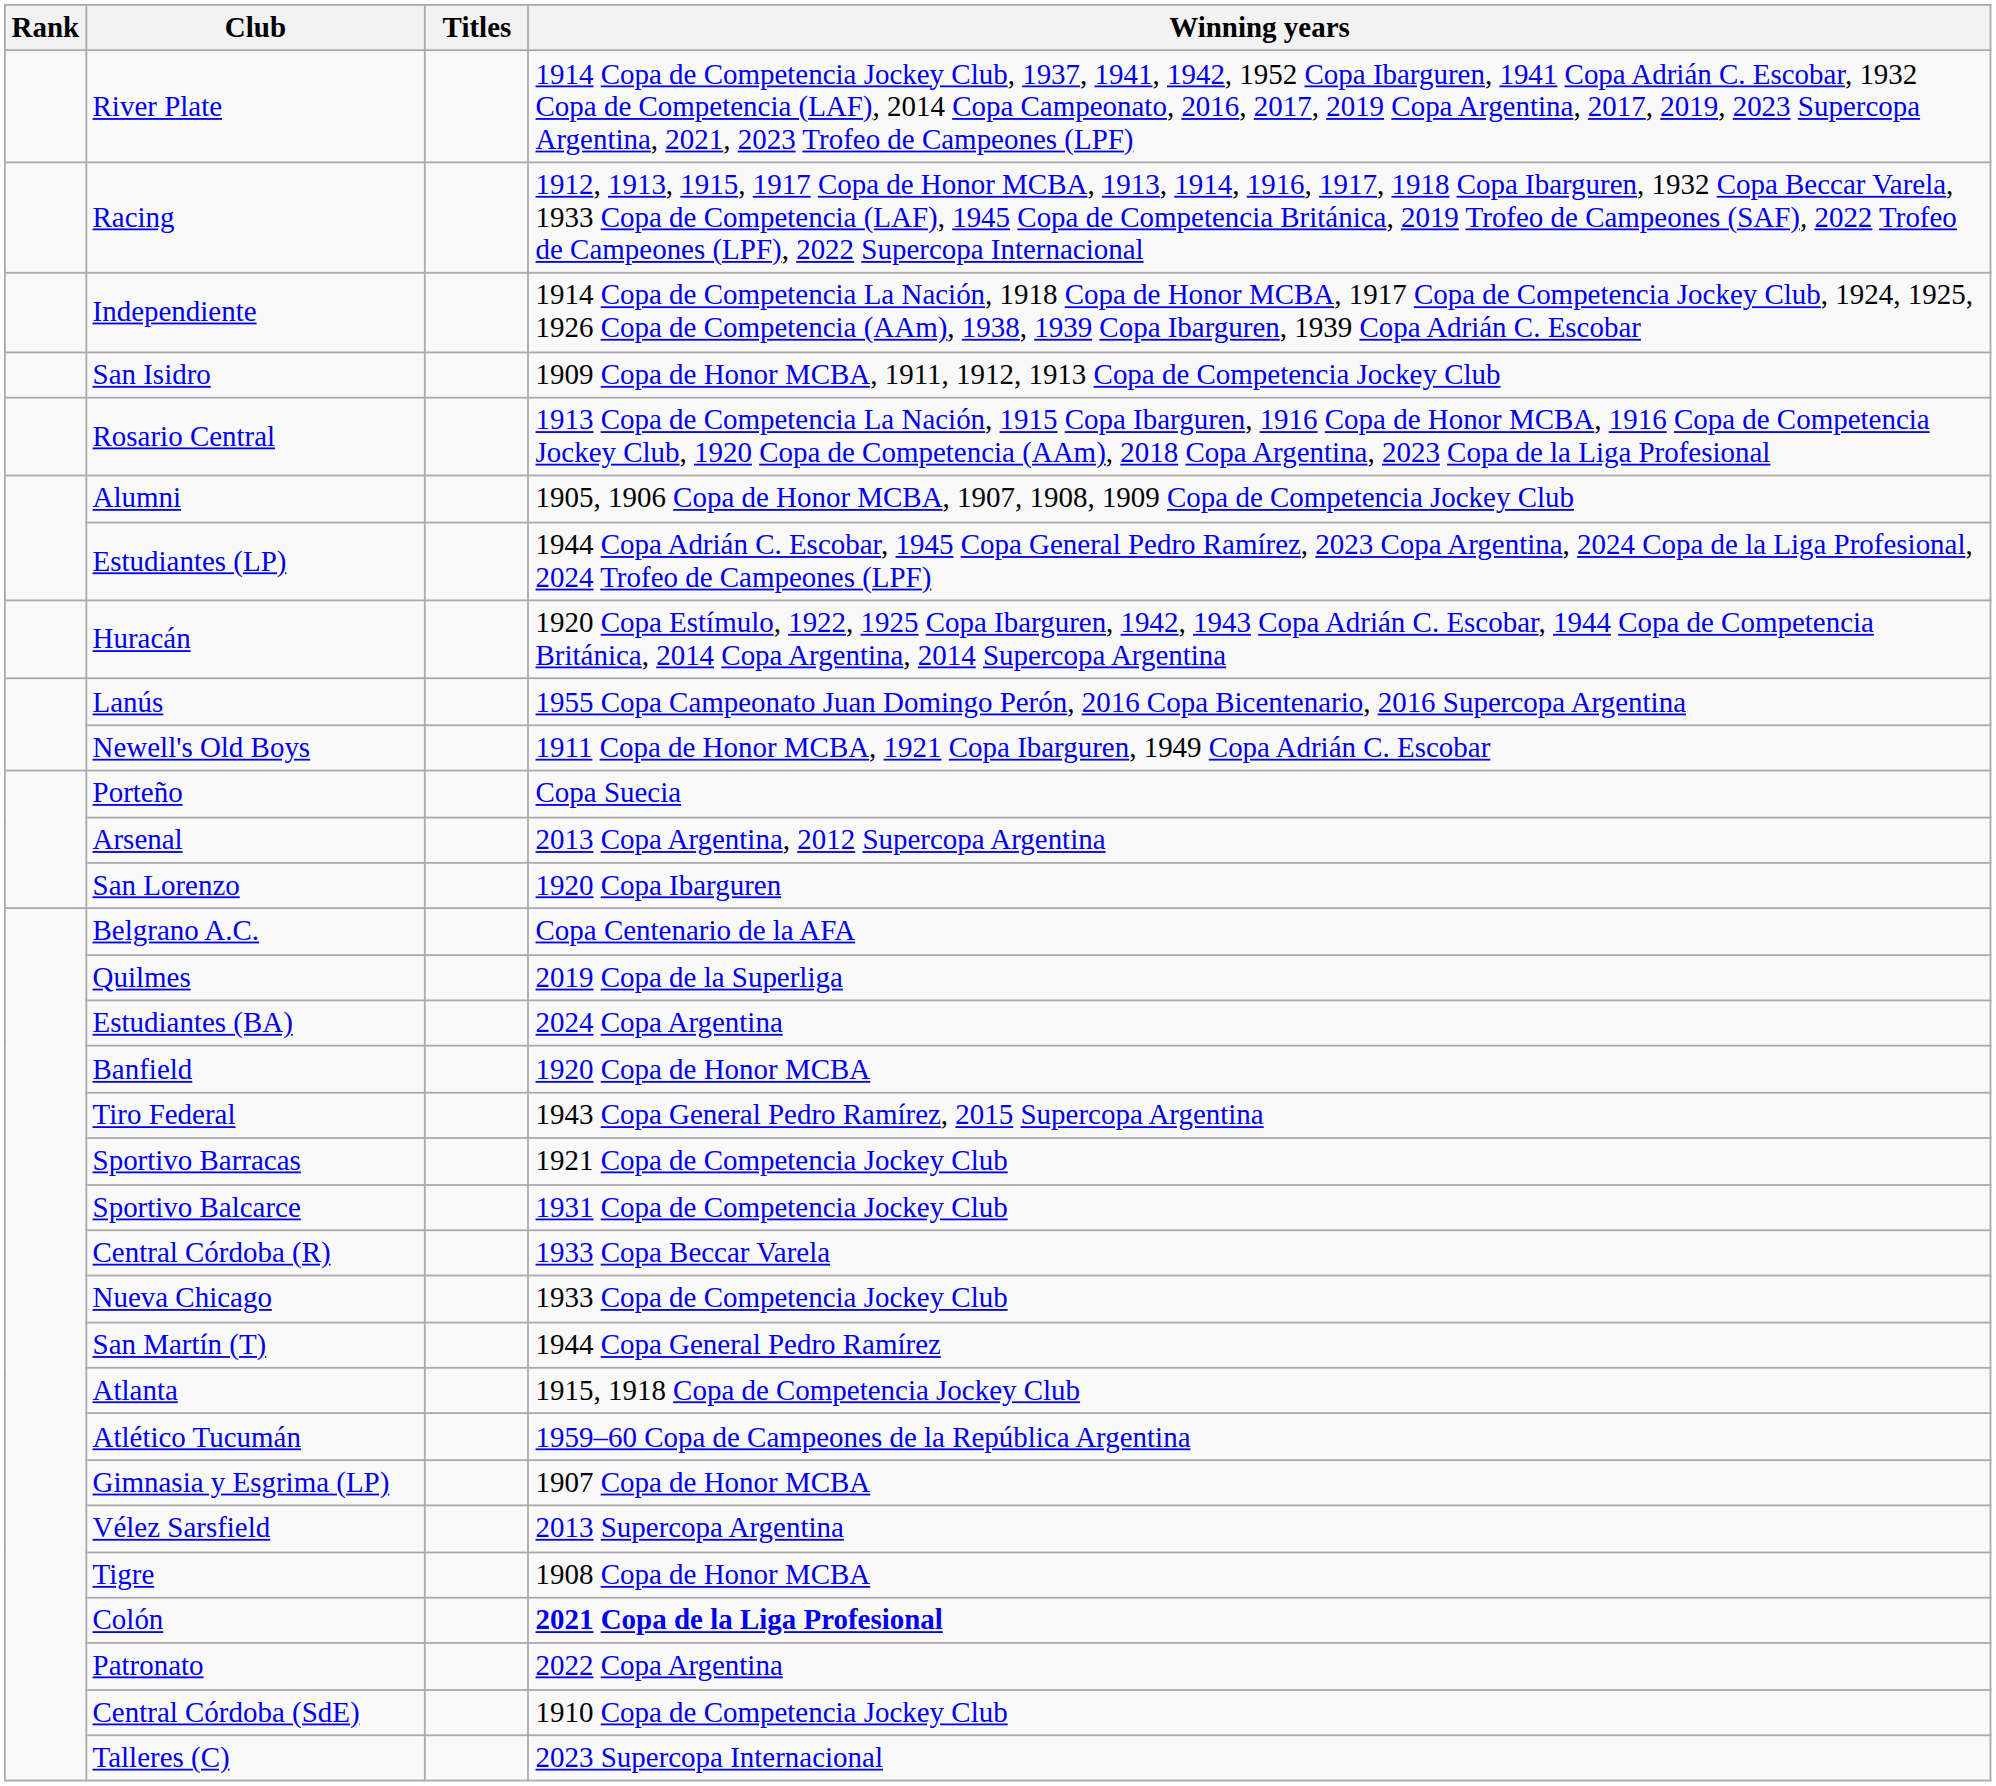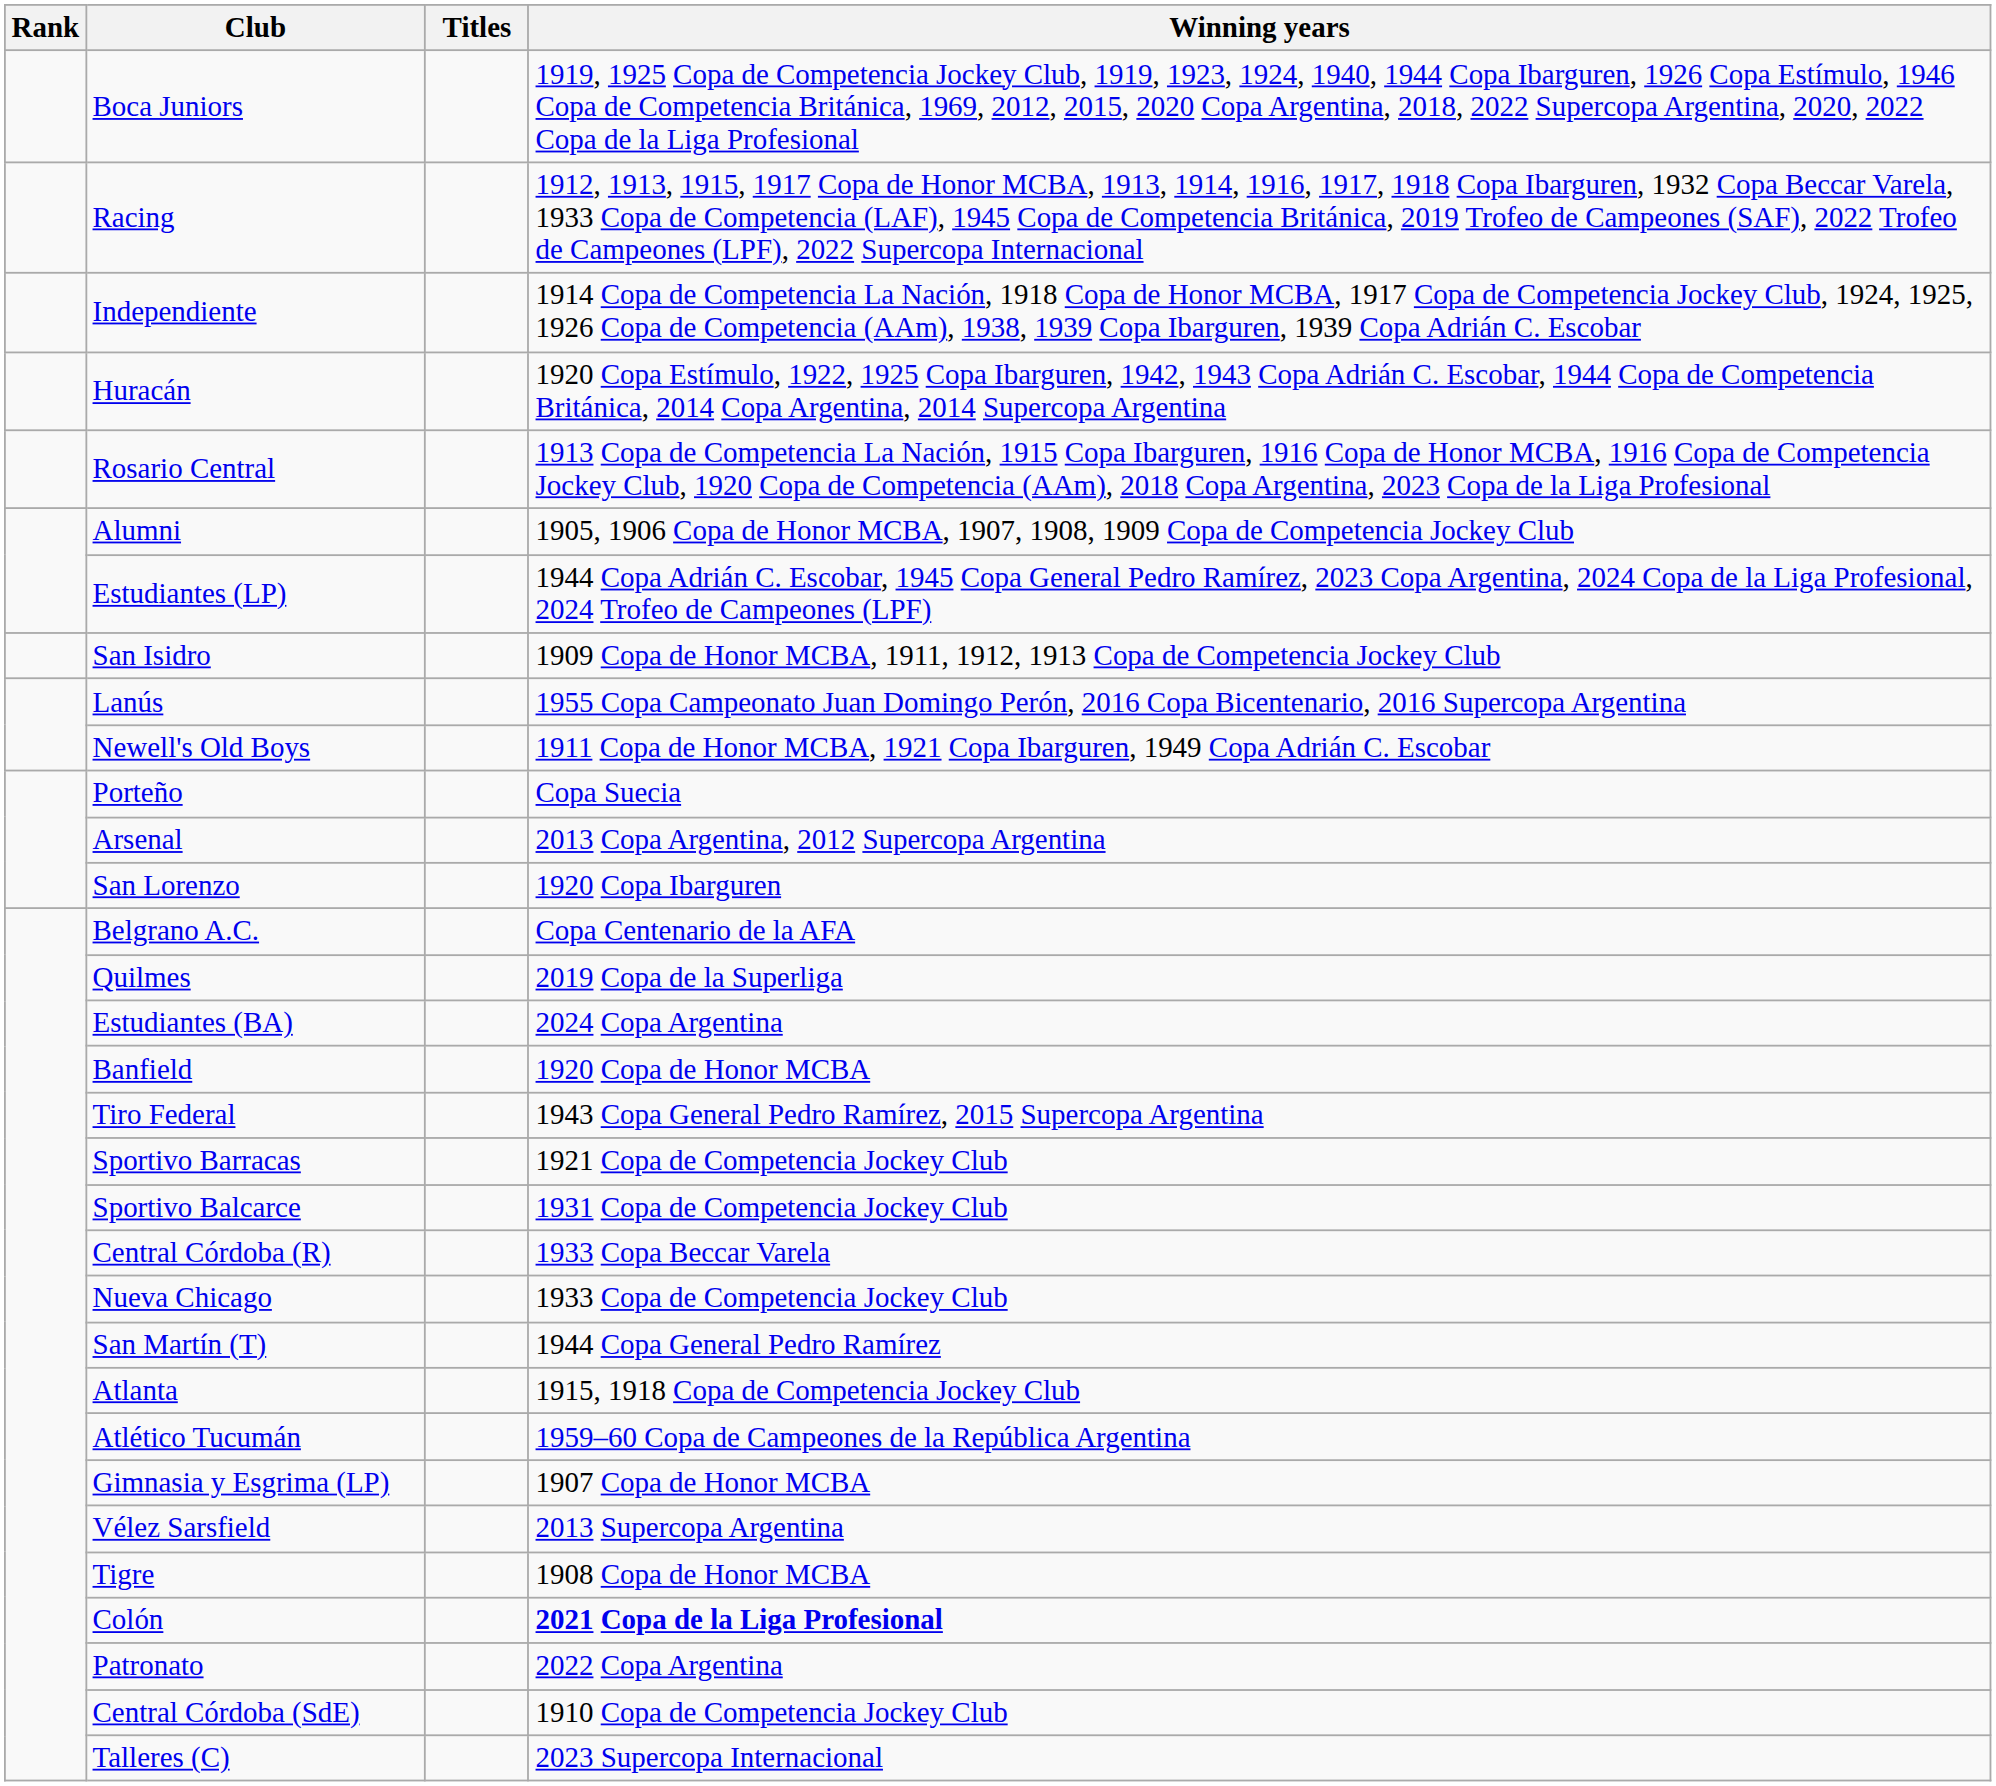 <table class="wikitable sortable" width=" px">
 <tr>
 <th>Rank</th>
 <th width=180px>Club</th>
 <th width=50px>Titles</th>
 <th width=800px>Winning years</th>
 </tr>
 <tr>
 <td rowspan="1"></td>
-<td><a href='#'>River Plate</a></td>
+<td><a href='#'>Boca Juniors</a></td>
 <td></td>
-<td><a href='#'>1914</a> <a href='#'>Copa de Competencia Jockey Club</a>, <a href='#'>1937</a>, <a href='#'>1941</a>, <a href='#'>1942</a>, 1952 <a href='#'>Copa Ibarguren</a>, <a href='#'>1941</a> <a href='#'>Copa Adrián C. Escobar</a>, 1932 <a href='#'>Copa de Competencia (LAF)</a>, 2014 <a href='#'>Copa Campeonato</a>, <a href='#'>2016</a>, <a href='#'>2017</a>, <a href='#'>2019</a> <a href='#'>Copa Argentina</a>, <a href='#'>2017</a>, <a href='#'>2019</a>, <a href='#'>2023</a> <a href='#'>Supercopa Argentina</a>, <a href='#'>2021</a>, <a href='#'>2023</a> <a href='#'>Trofeo de Campeones (LPF)</a></td>
+<td><a href='#'>1919</a>, <a href='#'>1925</a> <a href='#'>Copa de Competencia Jockey Club</a>, <a href='#'>1919</a>, <a href='#'>1923</a>, <a href='#'>1924</a>, <a href='#'>1940</a>, <a href='#'>1944</a> <a href='#'>Copa Ibarguren</a>, <a href='#'>1926</a> <a href='#'>Copa Estímulo</a>, <a href='#'>1946</a> <a href='#'>Copa de Competencia Británica</a>, <a href='#'>1969</a>, <a href='#'>2012</a>, <a href='#'>2015</a>, <a href='#'>2020</a> <a href='#'>Copa Argentina</a>, <a href='#'>2018</a>, <a href='#'>2022</a> <a href='#'>Supercopa Argentina</a>, <a href='#'>2020</a>, <a href='#'>2022</a> <a href='#'>Copa de la Liga Profesional</a></td>
 </tr>
 <tr>
 <td rowspan="1"></td>
 <td><a href='#'>Racing</a></td>
 <td></td>
 <td><a href='#'>1912</a>, <a href='#'>1913</a>, <a href='#'>1915</a>, <a href='#'>1917</a> <a href='#'>Copa de Honor MCBA</a>, <a href='#'>1913</a>, <a href='#'>1914</a>, <a href='#'>1916</a>, <a href='#'>1917</a>, <a href='#'>1918</a> <a href='#'>Copa Ibarguren</a>, 1932 <a href='#'>Copa Beccar Varela</a>, 1933 <a href='#'>Copa de Competencia (LAF)</a>, <a href='#'>1945</a> <a href='#'>Copa de Competencia Británica</a>, <a href='#'>2019</a> <a href='#'>Trofeo de Campeones (SAF)</a>, <a href='#'>2022</a> <a href='#'>Trofeo de Campeones (LPF)</a>, <a href='#'>2022</a> <a href='#'>Supercopa Internacional</a></td>
 </tr>
 <tr>
 <td rowspan="1"></td>
 <td><a href='#'>Independiente</a></td>
 <td></td>
 <td>1914 <a href='#'>Copa de Competencia La Nación</a>, 1918 <a href='#'>Copa de Honor MCBA</a>, 1917 <a href='#'>Copa de Competencia Jockey Club</a>, 1924, 1925, 1926 <a href='#'>Copa de Competencia (AAm)</a>, <a href='#'>1938</a>, <a href='#'>1939</a> <a href='#'>Copa Ibarguren</a>, 1939 <a href='#'>Copa Adrián C. Escobar</a></td>
 </tr>
 <tr>
 <td rowspan="1"></td>
-<td><a href='#'>San Isidro</a></td>
+<td><a href='#'>Huracán</a></td>
 <td></td>
-<td>1909 <a href='#'>Copa de Honor MCBA</a>, 1911, 1912, 1913 <a href='#'>Copa de Competencia Jockey Club</a></td>
+<td>1920 <a href='#'>Copa Estímulo</a>, <a href='#'>1922</a>, <a href='#'>1925</a> <a href='#'>Copa Ibarguren</a>, <a href='#'>1942</a>, <a href='#'>1943</a> <a href='#'>Copa Adrián C. Escobar</a>, <a href='#'>1944</a> <a href='#'>Copa de Competencia Británica</a>, <a href='#'>2014</a> <a href='#'>Copa Argentina</a>, <a href='#'>2014</a> <a href='#'>Supercopa Argentina</a></td>
 </tr>
 <tr>
 <td rowspan="1"></td>
 <td><a href='#'>Rosario Central</a></td>
 <td></td>
 <td><a href='#'>1913</a> <a href='#'>Copa de Competencia La Nación</a>, <a href='#'>1915</a> <a href='#'>Copa Ibarguren</a>, <a href='#'>1916</a> <a href='#'>Copa de Honor MCBA</a>, <a href='#'>1916</a> <a href='#'>Copa de Competencia Jockey Club</a>, <a href='#'>1920</a> <a href='#'>Copa de Competencia (AAm)</a>, <a href='#'>2018</a> <a href='#'>Copa Argentina</a>, <a href='#'>2023</a> <a href='#'>Copa de la Liga Profesional</a></td>
 </tr>
 <tr>
 <td rowspan="2"></td>
 <td><a href='#'>Alumni</a></td>
 <td></td>
 <td>1905, 1906 <a href='#'>Copa de Honor MCBA</a>, 1907, 1908, 1909 <a href='#'>Copa de Competencia Jockey Club</a></td>
 </tr>
 <tr>
 <td><a href='#'>Estudiantes (LP)</a></td>
 <td></td>
 <td>1944 <a href='#'>Copa Adrián C. Escobar</a>, <a href='#'>1945</a> <a href='#'>Copa General Pedro Ramírez</a>, <a href='#'>2023 Copa Argentina</a>, <a href='#'>2024 Copa de la Liga Profesional</a>,  <a href='#'>2024</a> <a href='#'>Trofeo de Campeones (LPF)</a></td>
 </tr>
 <tr>
 <td rowspan="1"></td>
-<td><a href='#'>Huracán</a></td>
+<td><a href='#'>San Isidro</a></td>
 <td></td>
-<td>1920 <a href='#'>Copa Estímulo</a>, <a href='#'>1922</a>, <a href='#'>1925</a> <a href='#'>Copa Ibarguren</a>, <a href='#'>1942</a>, <a href='#'>1943</a> <a href='#'>Copa Adrián C. Escobar</a>, <a href='#'>1944</a> <a href='#'>Copa de Competencia Británica</a>, <a href='#'>2014</a> <a href='#'>Copa Argentina</a>, <a href='#'>2014</a> <a href='#'>Supercopa Argentina</a></td>
+<td>1909 <a href='#'>Copa de Honor MCBA</a>, 1911, 1912, 1913 <a href='#'>Copa de Competencia Jockey Club</a></td>
 </tr>
 <tr>
 <td rowspan="2"></td>
 <td><a href='#'>Lanús</a></td>
 <td></td>
 <td><a href='#'>1955 Copa Campeonato Juan Domingo Perón</a>, <a href='#'>2016 Copa Bicentenario</a>, <a href='#'>2016 Supercopa Argentina</a></td>
 </tr>
 <tr>
 <td><a href='#'>Newell's Old Boys</a></td>
 <td></td>
 <td><a href='#'>1911</a> <a href='#'>Copa de Honor MCBA</a>, <a href='#'>1921</a> <a href='#'>Copa Ibarguren</a>, 1949 <a href='#'>Copa Adrián C. Escobar</a></td>
 </tr>
 <tr>
 <td rowspan="3"></td>
 <td><a href='#'>Porteño</a></td>
 <td></td>
 <td><a href='#'>Copa Suecia</a> </td>
 </tr>
 <tr>
 <td><a href='#'>Arsenal</a></td>
 <td></td>
 <td><a href='#'>2013</a> <a href='#'>Copa Argentina</a>, <a href='#'>2012</a> <a href='#'>Supercopa Argentina</a></td>
 </tr>
 <tr>
 <td><a href='#'>San Lorenzo</a></td>
 <td></td>
 <td><a href='#'>1920</a> <a href='#'>Copa Ibarguren</a></td>
 </tr>
 <tr>
 <td rowspan="19"></td>
 <td><a href='#'>Belgrano A.C.</a></td>
 <td></td>
 <td><a href='#'>Copa Centenario de la AFA</a> </td>
 </tr>
 <tr>
 <td><a href='#'>Quilmes</a></td>
 <td></td>
 <td><a href='#'>2019</a> <a href='#'>Copa de la Superliga</a></td>
 </tr>
 <tr>
 <td><a href='#'>Estudiantes (BA)</a></td>
 <td></td>
 <td><a href='#'>2024</a> <a href='#'>Copa Argentina</a></td>
 </tr>
 <tr>
 <td><a href='#'>Banfield</a></td>
 <td></td>
 <td><a href='#'>1920</a> <a href='#'>Copa de Honor MCBA</a></td>
 </tr>
 <tr>
 <td><a href='#'>Tiro Federal</a></td>
 <td></td>
 <td>1943 <a href='#'>Copa General Pedro Ramírez</a>, <a href='#'>2015</a> <a href='#'>Supercopa Argentina</a></td>
 </tr>
 <tr>
 <td><a href='#'>Sportivo Barracas</a></td>
 <td></td>
 <td>1921 <a href='#'>Copa de Competencia Jockey Club</a></td>
 </tr>
 <tr>
 <td><a href='#'>Sportivo Balcarce</a></td>
 <td></td>
 <td><a href='#'>1931</a> <a href='#'>Copa de Competencia Jockey Club</a></td>
 </tr>
 <tr>
 <td><a href='#'>Central Córdoba (R)</a></td>
 <td></td>
 <td><a href='#'>1933</a> <a href='#'>Copa Beccar Varela</a></td>
 </tr>
 <tr>
 <td><a href='#'>Nueva Chicago</a></td>
 <td></td>
 <td>1933 <a href='#'>Copa de Competencia Jockey Club</a></td>
 </tr>
 <tr>
 <td><a href='#'>San Martín (T)</a></td>
 <td></td>
 <td>1944 <a href='#'>Copa General Pedro Ramírez</a></td>
 </tr>
 <tr>
 <td><a href='#'>Atlanta</a></td>
 <td></td>
 <td>1915, 1918 <a href='#'>Copa de Competencia Jockey Club</a></td>
 </tr>
 <tr>
 <td><a href='#'>Atlético Tucumán</a></td>
 <td></td>
 <td><a href='#'>1959–60 Copa de Campeones de la República Argentina</a></td>
 </tr>
 <tr>
 <td><a href='#'>Gimnasia y Esgrima (LP)</a></td>
 <td></td>
 <td>1907 <a href='#'>Copa de Honor MCBA</a></td>
 </tr>
 <tr>
 <td><a href='#'>Vélez Sarsfield</a></td>
 <td></td>
 <td><a href='#'>2013</a> <a href='#'>Supercopa Argentina</a></td>
 </tr>
 <tr>
 <td><a href='#'>Tigre</a></td>
 <td></td>
 <td>1908 <a href='#'>Copa de Honor MCBA</a></td>
 </tr>
 <tr>
 <td><a href='#'>Colón</a></td>
 <td></td>
 <td><strong><a href='#'>2021</a> <a href='#'>Copa de la Liga Profesional</a></strong></td>
 </tr>
 <tr>
 <td><a href='#'>Patronato</a></td>
 <td></td>
 <td><a href='#'>2022</a> <a href='#'>Copa Argentina</a></td>
 </tr>
 <tr>
 <td><a href='#'>Central Córdoba (SdE)</a></td>
 <td></td>
 <td>1910 <a href='#'>Copa de Competencia Jockey Club</a></td>
 </tr>
 <tr>
 <td><a href='#'>Talleres (C)</a></td>
 <td></td>
 <td><a href='#'>2023 Supercopa Internacional</a></td>
 </tr>
 </table>
